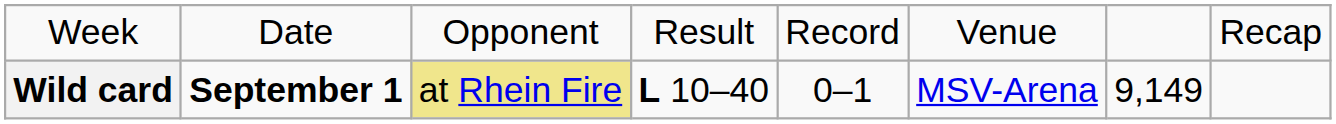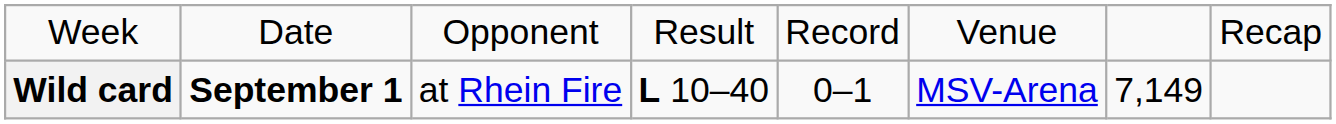 <table class="wikitable" style="text-align:center">
 <tr>
 <td>Week</td>
 <td>Date</td>
 <td>Opponent</td>
 <td>Result</td>
 <td>Record</td>
 <td>Venue</td>
 <td></td>
 <td>Recap</td>
 </tr>
 <tr>
 <th>Wild card</th>
 <td><strong>September 1</strong></td>
-<td style="background: khaki;">at <a href='#'>Rhein Fire</a></td>
+<td>at <a href='#'>Rhein Fire</a></td>
 <td><strong>L</strong> 10–40</td>
 <td>0–1</td>
 <td><a href='#'>MSV-Arena</a></td>
-<td>9,149</td>
+<td>7,149</td>
 <td></td>
 </tr>
 </table>
